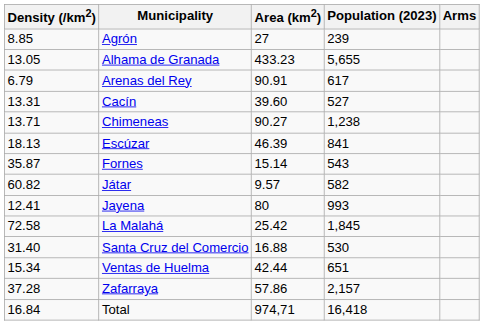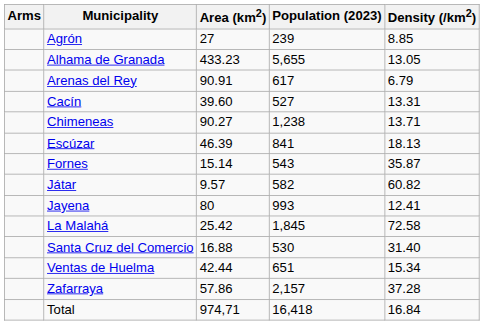 <table class="wikitable sortable">
 <tr>
-<th>Density (/km<sup>2</sup>)</th>
+<th>Arms</th>
 <th>Municipality</th>
 <th>Area (km<sup>2</sup>)</th>
 <th>Population (2023)</th>
-<th>Arms</th>
+<th>Density (/km<sup>2</sup>)</th>
 </tr>
 <tr>
-<td>8.85</td>
+<td></td>
 <td><a href='#'>Agrón</a></td>
 <td>27</td>
 <td>239</td>
-<td></td>
+<td>8.85</td>
 </tr>
 <tr>
-<td>13.05</td>
+<td></td>
 <td><a href='#'>Alhama de Granada</a></td>
 <td>433.23</td>
 <td>5,655</td>
-<td></td>
+<td>13.05</td>
 </tr>
 <tr>
-<td>6.79</td>
+<td></td>
 <td><a href='#'>Arenas del Rey</a></td>
 <td>90.91</td>
 <td>617</td>
-<td></td>
+<td>6.79</td>
 </tr>
 <tr>
-<td>13.31</td>
+<td></td>
 <td><a href='#'>Cacín</a></td>
 <td>39.60</td>
 <td>527</td>
-<td></td>
+<td>13.31</td>
 </tr>
 <tr>
-<td>13.71</td>
+<td></td>
 <td><a href='#'>Chimeneas</a></td>
 <td>90.27</td>
 <td>1,238</td>
-<td></td>
+<td>13.71</td>
 </tr>
 <tr>
-<td>18.13</td>
+<td></td>
 <td><a href='#'>Escúzar</a></td>
 <td>46.39</td>
 <td>841</td>
-<td></td>
+<td>18.13</td>
 </tr>
 <tr>
-<td>35.87</td>
+<td></td>
 <td><a href='#'>Fornes</a></td>
 <td>15.14</td>
 <td>543</td>
-<td></td>
+<td>35.87</td>
 </tr>
 <tr>
-<td>60.82</td>
+<td></td>
 <td><a href='#'>Játar</a></td>
 <td>9.57</td>
 <td>582</td>
-<td></td>
+<td>60.82</td>
 </tr>
 <tr>
-<td>12.41</td>
+<td></td>
 <td><a href='#'>Jayena</a></td>
 <td>80</td>
 <td>993</td>
-<td></td>
+<td>12.41</td>
 </tr>
 <tr>
-<td>72.58</td>
+<td></td>
 <td><a href='#'>La Malahá</a></td>
 <td>25.42</td>
 <td>1,845</td>
-<td></td>
+<td>72.58</td>
 </tr>
 <tr>
-<td>31.40</td>
+<td></td>
 <td><a href='#'>Santa Cruz del Comercio</a></td>
 <td>16.88</td>
 <td>530</td>
-<td></td>
+<td>31.40</td>
 </tr>
 <tr>
-<td>15.34</td>
+<td></td>
 <td><a href='#'>Ventas de Huelma</a></td>
 <td>42.44</td>
 <td>651</td>
-<td></td>
+<td>15.34</td>
 </tr>
 <tr>
-<td>37.28</td>
+<td></td>
 <td><a href='#'>Zafarraya</a></td>
 <td>57.86</td>
 <td>2,157</td>
-<td></td>
+<td>37.28</td>
 </tr>
 <tr>
-<td>16.84</td>
+<td></td>
 <td>Total</td>
 <td>974,71</td>
 <td>16,418</td>
-<td></td>
+<td>16.84</td>
 </tr>
 </table>
